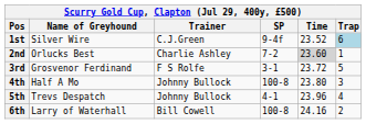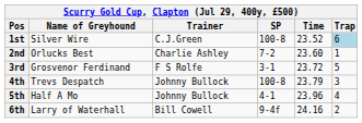 <table class="wikitable">
 <tr>
 <th colspan="6"><a href='#'>Scurry Gold Cup</a>, <a href='#'>Clapton</a> (Jul 29, 400y, £500)</th>
 </tr>
 <tr>
 <th width=30>Pos</th>
 <th width=180>Name of Greyhound</th>
 <th width=150>Trainer</th>
 <th width=50>SP</th>
 <th width=50>Time</th>
 <th width=30>Trap</th>
 </tr>
 <tr>
 <th>1st</th>
 <td>Silver Wire</td>
 <td>C.J.Green</td>
-<td>9-4f</td>
+<td>100-8</td>
 <td>23.52</td>
 <td style="background: lightblue;">6</td>
 </tr>
 <tr>
 <th>2nd</th>
 <td>Orlucks Best</td>
 <td>Charlie Ashley</td>
 <td>7-2</td>
-<td style="background: lightgrey;">23.60</td>
+<td>23.60</td>
 <td>1</td>
 </tr>
 <tr>
 <th>3rd</th>
 <td>Grosvenor Ferdinand</td>
 <td>F S Rolfe</td>
 <td>3-1</td>
 <td>23.72</td>
 <td>5</td>
 </tr>
 <tr>
 <th>4th</th>
-<td>Half A Mo</td>
+<td>Trevs Despatch</td>
 <td>Johnny Bullock</td>
 <td>100-8</td>
-<td>23.80</td>
+<td>23.79</td>
 <td>3</td>
 </tr>
 <tr>
 <th>5th</th>
-<td>Trevs Despatch</td>
+<td>Half A Mo</td>
 <td>Johnny Bullock</td>
 <td>4-1</td>
 <td>23.96</td>
 <td>4</td>
 </tr>
 <tr>
 <th>6th</th>
 <td>Larry of Waterhall</td>
 <td>Bill Cowell</td>
-<td>100-8</td>
+<td>9-4f</td>
 <td>24.16</td>
 <td>2</td>
 </tr>
 </table>
